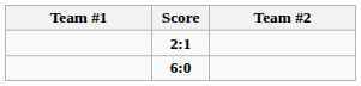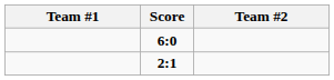 <table class="wikitable" style="text-align:center;">
 <tr>
 <th width=140>Team #1</th>
 <th width=50>Score</th>
 <th width=140>Team #2</th>
 </tr>
 <tr>
 <td style="text-align:right;"></td>
-<td><strong>2:1</strong></td>
+<td><strong>6:0</strong></td>
 <td style="text-align:left;"></td>
 </tr>
 <tr>
 <td style="text-align:right;"></td>
-<td><strong>6:0</strong></td>
+<td><strong>2:1</strong></td>
 <td style="text-align:left;"></td>
 </tr>
 </table>
